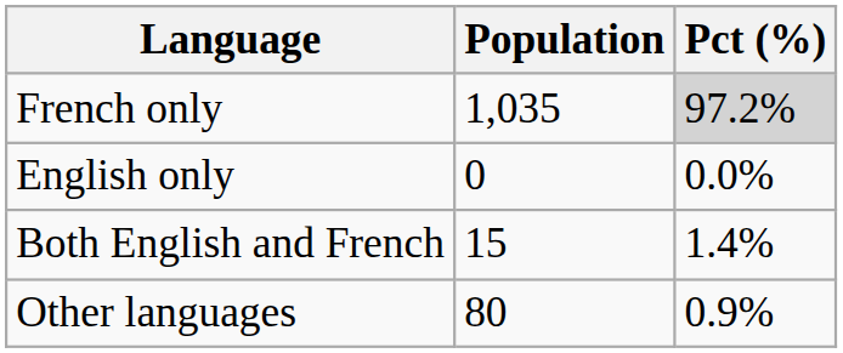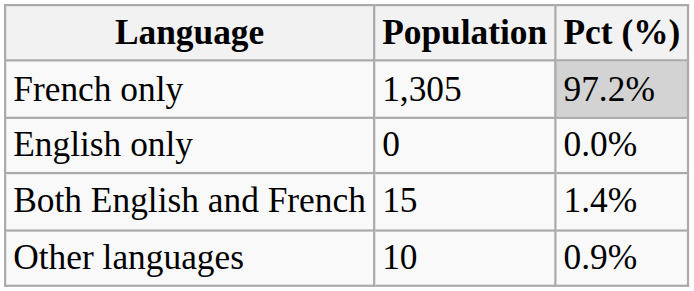 <table class="wikitable">
 <tr>
 <th>Language</th>
 <th>Population</th>
 <th>Pct (%)</th>
 </tr>
 <tr>
 <td>French only</td>
-<td>1,035</td>
+<td>1,305</td>
 <td style="background: lightgrey;">97.2%</td>
 </tr>
 <tr>
 <td>English only</td>
 <td>0</td>
 <td>0.0%</td>
 </tr>
 <tr>
 <td>Both English and French</td>
 <td>15</td>
 <td>1.4%</td>
 </tr>
 <tr>
 <td>Other languages</td>
-<td>80</td>
+<td>10</td>
 <td>0.9%</td>
 </tr>
 </table>
